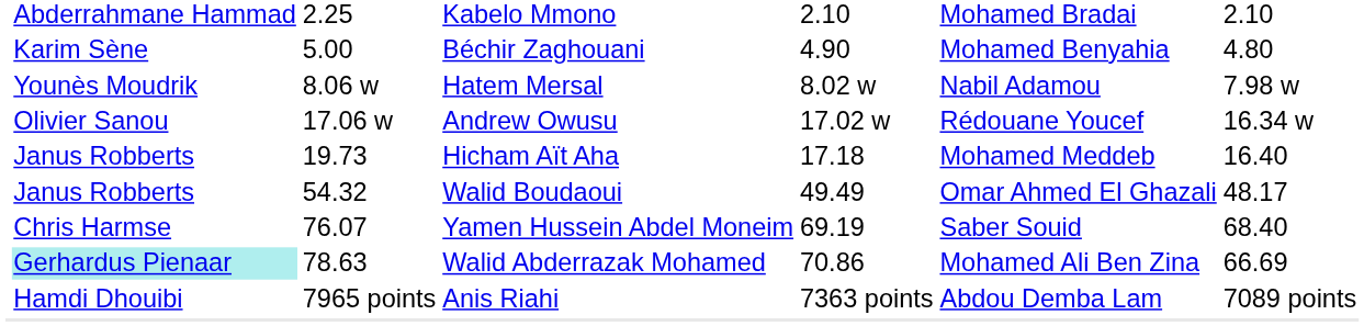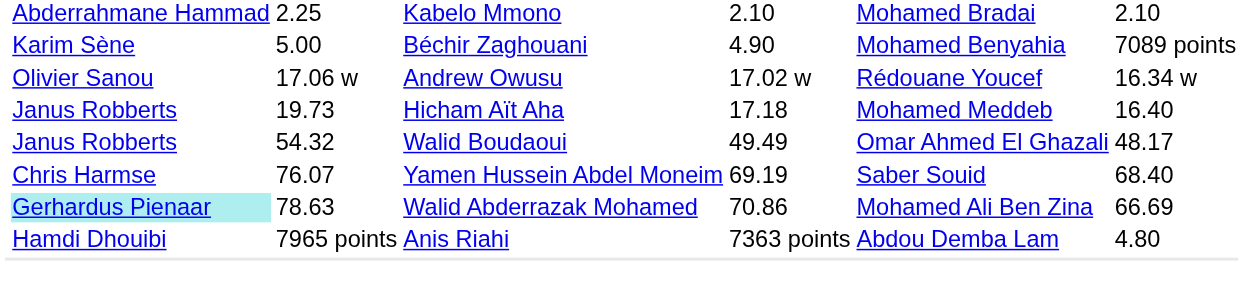 <table>
 <tr>
 <td></td>
 <td><a href='#'>Abderrahmane Hammad</a> <br> </td>
 <td>2.25</td>
 <td><a href='#'>Kabelo Mmono</a> <br> </td>
 <td>2.10</td>
 <td><a href='#'>Mohamed Bradai</a> <br> </td>
 <td>2.10</td>
 </tr>
 <tr>
 <td></td>
 <td><a href='#'>Karim Sène</a> <br> </td>
 <td>5.00</td>
 <td><a href='#'>Béchir Zaghouani</a> <br> </td>
 <td>4.90</td>
 <td><a href='#'>Mohamed Benyahia</a> <br> </td>
-<td>4.80</td>
-</tr>
-<tr>
-<td></td>
-<td><a href='#'>Younès Moudrik</a> <br> </td>
-<td>8.06 w</td>
-<td><a href='#'>Hatem Mersal</a> <br> </td>
-<td>8.02 w</td>
-<td><a href='#'>Nabil Adamou</a> <br> </td>
-<td>7.98 w</td>
+<td>7089 points</td>
 </tr>
 <tr>
 <td></td>
 <td><a href='#'>Olivier Sanou</a> <br> </td>
 <td>17.06 w</td>
 <td><a href='#'>Andrew Owusu</a> <br> </td>
 <td>17.02 w</td>
 <td><a href='#'>Rédouane Youcef</a> <br> </td>
 <td>16.34 w</td>
 </tr>
 <tr>
 <td></td>
 <td><a href='#'>Janus Robberts</a> <br> </td>
 <td>19.73</td>
 <td><a href='#'>Hicham Aït Aha</a> <br> </td>
 <td>17.18</td>
 <td><a href='#'>Mohamed Meddeb</a> <br> </td>
 <td>16.40</td>
 </tr>
 <tr>
 <td></td>
 <td><a href='#'>Janus Robberts</a> <br> </td>
 <td>54.32</td>
 <td><a href='#'>Walid Boudaoui</a> <br> </td>
 <td>49.49</td>
 <td><a href='#'>Omar Ahmed El Ghazali</a> <br> </td>
 <td>48.17</td>
 </tr>
 <tr>
 <td></td>
 <td><a href='#'>Chris Harmse</a> <br> </td>
 <td>76.07</td>
 <td><a href='#'>Yamen Hussein Abdel Moneim</a> <br> </td>
 <td>69.19</td>
 <td><a href='#'>Saber Souid</a> <br> </td>
 <td>68.40</td>
 </tr>
 <tr>
 <td></td>
 <td style="background: paleturquoise;"><a href='#'>Gerhardus Pienaar</a> <br> </td>
 <td>78.63</td>
 <td><a href='#'>Walid Abderrazak Mohamed</a> <br> </td>
 <td>70.86</td>
 <td><a href='#'>Mohamed Ali Ben Zina</a> <br> </td>
 <td>66.69</td>
 </tr>
 <tr>
 <td></td>
 <td><a href='#'>Hamdi Dhouibi</a> <br> </td>
 <td>7965 points</td>
 <td><a href='#'>Anis Riahi</a> <br> </td>
 <td>7363 points</td>
 <td><a href='#'>Abdou Demba Lam</a> <br> </td>
-<td>7089 points</td>
+<td>4.80</td>
 </tr>
 <tr bgcolor= e8e8e8>
 <td colspan=7></td>
 </tr>
 </table>
